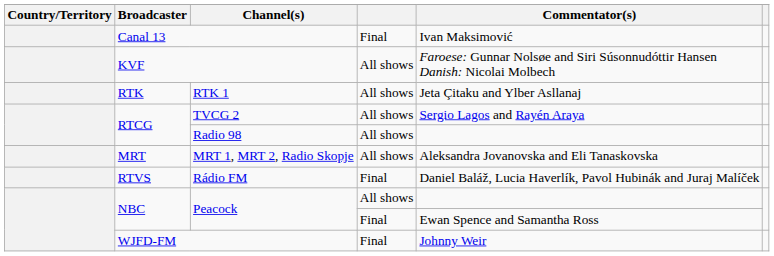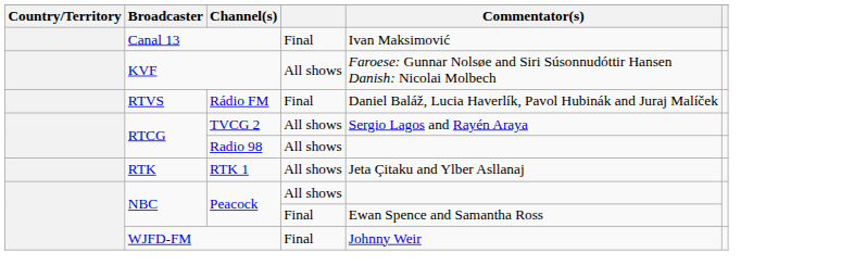 <table class="wikitable plainrowheaders">
 <tr>
 </tr>
 <tr>
 <th scope="col">Country/Territory</th>
 <th scope="col">Broadcaster</th>
 <th scope="col">Channel(s)</th>
 <th scope="col"></th>
 <th scope="col">Commentator(s)</th>
 <th scope="col"></th>
 </tr>
 <tr>
 <th scope="row"></th>
 <td colspan="2"><a href='#'>Canal 13</a></td>
 <td>Final</td>
 <td>Ivan Maksimović</td>
 <td></td>
 </tr>
 <tr>
 <th scope="row"></th>
 <td colspan="2"><a href='#'>KVF</a></td>
 <td>All shows</td>
 <td><em>Faroese:</em> Gunnar Nolsøe and Siri Súsonnudóttir Hansen<br><em>Danish:</em> Nicolai Molbech</td>
 <td></td>
 </tr>
 <tr>
 <th scope="row"></th>
-<td><a href='#'>RTK</a></td>
-<td><a href='#'>RTK 1</a></td>
-<td>All shows</td>
-<td>Jeta Çitaku and Ylber Asllanaj</td>
+<td><a href='#'>RTVS</a></td>
+<td><a href='#'>Rádio FM</a></td>
+<td>Final</td>
+<td>Daniel Baláž, Lucia Haverlík, Pavol Hubinák and Juraj Malíček</td>
 <td></td>
 </tr>
 <tr>
 <th scope="rowgroup" rowspan="2"></th>
 <td rowspan="2"><a href='#'>RTCG</a></td>
 <td><a href='#'>TVCG 2</a></td>
 <td>All shows</td>
 <td><a href='#'>Sergio Lagos</a> and <a href='#'>Rayén Araya</a></td>
 <td></td>
 </tr>
 <tr>
 <td><a href='#'>Radio 98</a></td>
 <td>All shows</td>
 <td></td>
 <td></td>
 </tr>
 <tr>
 <th scope="row"></th>
-<td><a href='#'>MRT</a></td>
-<td><a href='#'>MRT 1</a>, <a href='#'>MRT 2</a>, <a href='#'>Radio Skopje</a></td>
+<td><a href='#'>RTK</a></td>
+<td><a href='#'>RTK 1</a></td>
 <td>All shows</td>
-<td>Aleksandra Jovanovska and Eli Tanaskovska</td>
-<td></td>
-</tr>
-<tr>
-<th scope="row"></th>
-<td><a href='#'>RTVS</a></td>
-<td><a href='#'>Rádio FM</a></td>
-<td>Final</td>
-<td>Daniel Baláž, Lucia Haverlík, Pavol Hubinák and Juraj Malíček</td>
+<td>Jeta Çitaku and Ylber Asllanaj</td>
 <td></td>
 </tr>
 <tr>
 <th scope="rowgroup" rowspan="3"></th>
 <td rowspan="2"><a href='#'>NBC</a></td>
 <td rowspan="2"><a href='#'>Peacock</a></td>
 <td>All shows</td>
 <td></td>
 <td rowspan="2"></td>
 </tr>
 <tr>
 <td>Final</td>
 <td>Ewan Spence and Samantha Ross</td>
 </tr>
 <tr>
 <td colspan="2"><a href='#'>WJFD-FM</a></td>
 <td>Final</td>
 <td><a href='#'>Johnny Weir</a></td>
 <td></td>
 </tr>
 </table>
